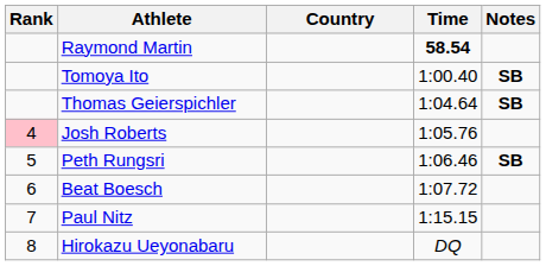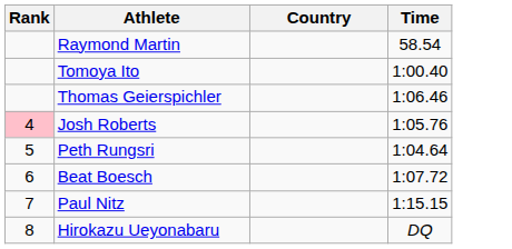 <table class="wikitable sortable" style="text-align:center">
 <tr>
 <th>Rank</th>
 <th style="width:180px">Athlete</th>
 <th style="width:125px">Country</th>
 <th>Time</th>
-<th>Notes</th>
 </tr>
 <tr>
 <td></td>
 <td style="text-align:left;"><a href='#'>Raymond Martin</a></td>
 <td style="text-align:left;"></td>
-<td><strong>58.54</strong></td>
-<td></td>
+<td>58.54</td>
 </tr>
 <tr>
 <td></td>
 <td style="text-align:left;"><a href='#'>Tomoya Ito</a></td>
 <td style="text-align:left;"></td>
 <td>1:00.40</td>
-<td><strong>SB</strong></td>
 </tr>
 <tr>
 <td></td>
 <td style="text-align:left;"><a href='#'>Thomas Geierspichler</a></td>
 <td style="text-align:left;"></td>
-<td>1:04.64</td>
-<td><strong>SB</strong></td>
+<td>1:06.46</td>
 </tr>
 <tr>
 <td style="background: pink;">4</td>
 <td style="text-align:left;"><a href='#'>Josh Roberts</a></td>
 <td style="text-align:left;"></td>
 <td>1:05.76</td>
-<td></td>
 </tr>
 <tr>
 <td>5</td>
 <td style="text-align:left;"><a href='#'>Peth Rungsri</a></td>
 <td style="text-align:left;"></td>
-<td>1:06.46</td>
-<td><strong>SB</strong></td>
+<td>1:04.64</td>
 </tr>
 <tr>
 <td>6</td>
 <td style="text-align:left;"><a href='#'>Beat Boesch</a></td>
 <td style="text-align:left;"></td>
 <td>1:07.72</td>
-<td></td>
 </tr>
 <tr>
 <td>7</td>
 <td style="text-align:left;"><a href='#'>Paul Nitz</a></td>
 <td style="text-align:left;"></td>
 <td>1:15.15</td>
-<td></td>
 </tr>
 <tr>
 <td>8</td>
 <td style="text-align:left;"><a href='#'>Hirokazu Ueyonabaru</a></td>
 <td style="text-align:left;"></td>
 <td><em>DQ</em></td>
-<td></td>
 </tr>
 </table>
